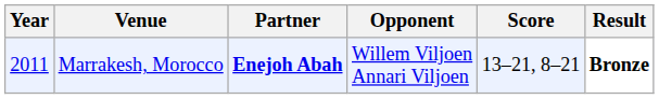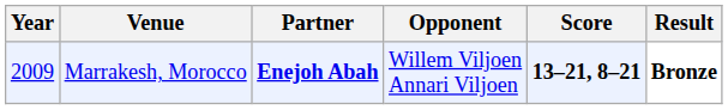 <table class="sortable wikitable" style="font-size: 90%;">
 <tr>
 <th>Year</th>
 <th>Venue</th>
 <th>Partner</th>
 <th>Opponent</th>
 <th>Score</th>
 <th>Result</th>
 </tr>
 <tr style="background:#ECF2FF">
-<td align="center"><a href='#'>2011</a></td>
+<td align="center"><a href='#'>2009</a></td>
 <td align="left"><a href='#'>Marrakesh, Morocco</a></td>
 <td align="left"><strong> <a href='#'>Enejoh Abah</a></strong></td>
 <td align="left"> <a href='#'>Willem Viljoen</a> <br>  <a href='#'>Annari Viljoen</a></td>
-<td align="left">13–21, 8–21</td>
+<td align="left"><strong>13–21, 8–21</strong></td>
 <td style="text-align:left; background:white"> <strong>Bronze</strong></td>
 </tr>
 </table>
